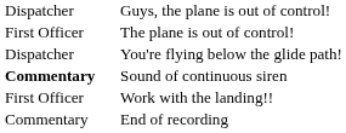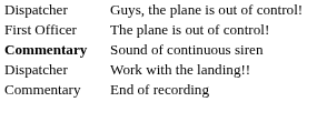 <table align="center" style="border:none;" cellpadding="1">
 <tr>
 <th style="width:7.0em;"></th>
 <th style="width:37.0em;"></th>
 </tr>
 <tr style="vertical-align:top;">
 <td>Dispatcher</td>
 <td>Guys, the plane is out of control!</td>
 </tr>
 <tr style="vertical-align:top;">
 <td>First Officer</td>
 <td>The plane is out of control!</td>
 </tr>
 <tr style="vertical-align:top;">
-<td>Dispatcher</td>
-<td>You're flying below the glide path!</td>
-</tr>
-<tr style="vertical-align:top;">
 <td><strong>Commentary</strong></td>
 <td>Sound of continuous siren</td>
 </tr>
 <tr style="vertical-align:top;">
-<td>First Officer</td>
+<td>Dispatcher</td>
 <td>Work with the landing!!</td>
 </tr>
 <tr>
 <td>Commentary</td>
 <td>End of recording</td>
 </tr>
 </table>
